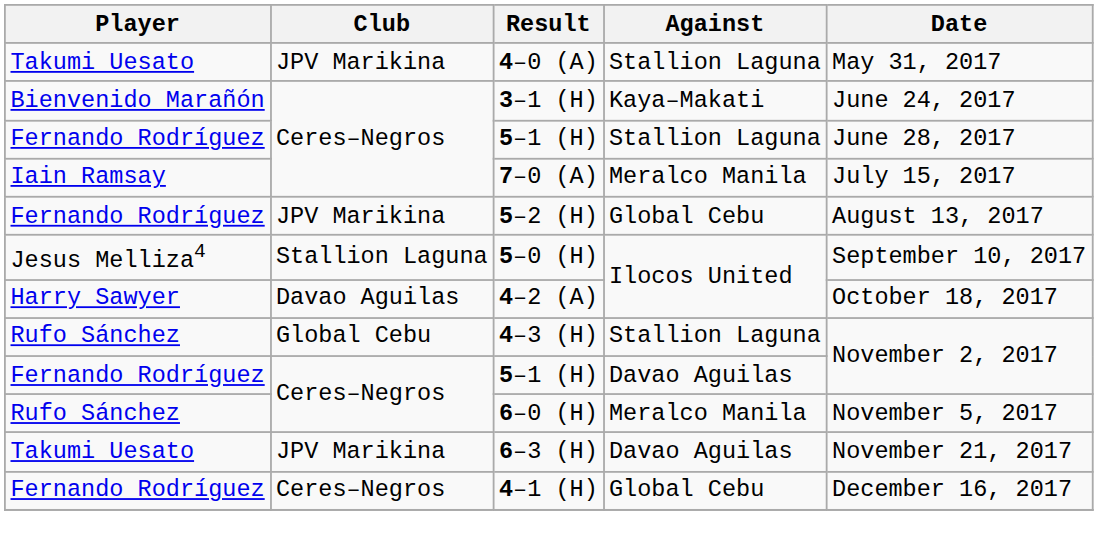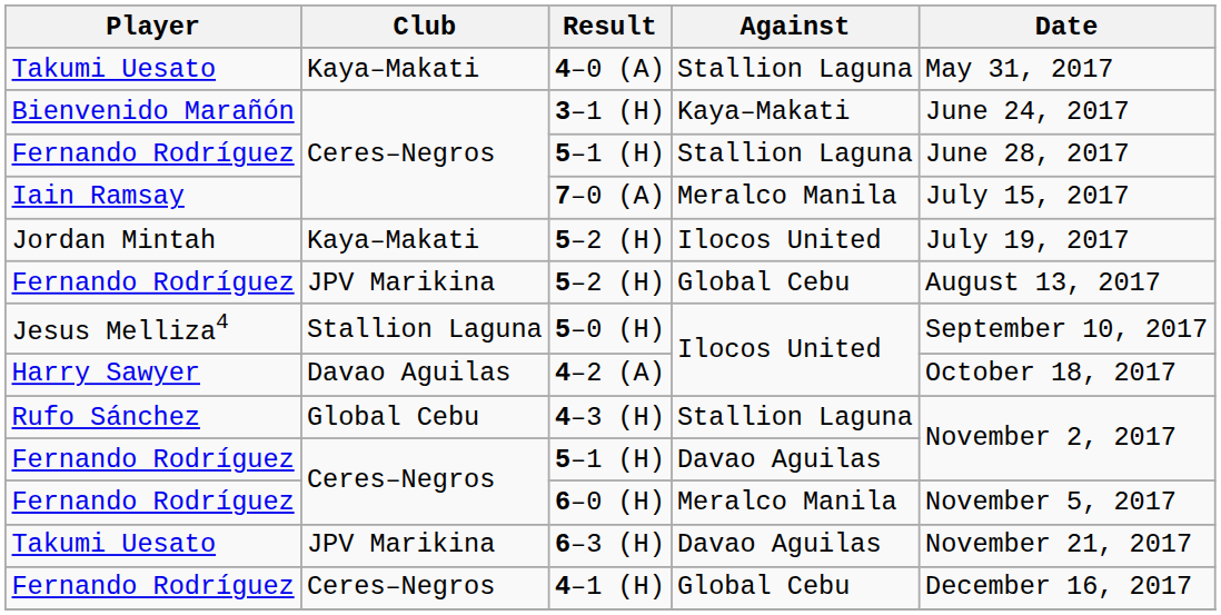 <table class="wikitable sortable">
 <tr>
 <th>Player</th>
 <th>Club</th>
 <th>Result</th>
 <th>Against</th>
 <th>Date</th>
 </tr>
 <tr>
 <td> <a href='#'>Takumi Uesato</a></td>
-<td>JPV Marikina</td>
+<td>Kaya–Makati</td>
 <td align="center"><strong>4</strong>–0 (A)</td>
 <td>Stallion Laguna</td>
 <td>May 31, 2017</td>
 </tr>
 <tr>
 <td> <a href='#'>Bienvenido Marañón</a></td>
 <td rowspan="3">Ceres–Negros</td>
 <td align="center"><strong>3</strong>–1 (H)</td>
 <td>Kaya–Makati</td>
 <td>June 24, 2017</td>
 </tr>
 <tr>
 <td> <a href='#'>Fernando Rodríguez</a></td>
 <td align="center"><strong>5</strong>–1 (H)</td>
 <td>Stallion Laguna</td>
 <td>June 28, 2017</td>
 </tr>
 <tr>
 <td> <a href='#'>Iain Ramsay</a></td>
 <td align="center"><strong>7</strong>–0 (A)</td>
 <td>Meralco Manila</td>
 <td>July 15, 2017</td>
+</tr>
+<tr>
+<td> Jordan Mintah</td>
+<td>Kaya–Makati</td>
+<td align="center"><strong>5</strong>–2 (H)</td>
+<td>Ilocos United</td>
+<td>July 19, 2017</td>
 </tr>
 <tr>
 <td> <a href='#'>Fernando Rodríguez</a></td>
 <td>JPV Marikina</td>
 <td align="center"><strong>5</strong>–2 (H)</td>
 <td>Global Cebu</td>
 <td>August 13, 2017</td>
 </tr>
 <tr>
 <td> Jesus Melliza<sup>4</sup></td>
 <td>Stallion Laguna</td>
 <td align="center"><strong>5</strong>–0 (H)</td>
 <td rowspan="2">Ilocos United</td>
 <td>September 10, 2017</td>
 </tr>
 <tr>
 <td> <a href='#'>Harry Sawyer</a></td>
 <td>Davao Aguilas</td>
 <td align="center"><strong>4</strong>–2 (A)</td>
 <td>October 18, 2017</td>
 </tr>
 <tr>
 <td> <a href='#'>Rufo Sánchez</a></td>
 <td>Global Cebu</td>
 <td align="center"><strong>4</strong>–3 (H)</td>
 <td>Stallion Laguna</td>
 <td rowspan="2">November 2, 2017</td>
 </tr>
 <tr>
 <td> <a href='#'>Fernando Rodríguez</a></td>
 <td rowspan="2">Ceres–Negros</td>
 <td align="center"><strong>5</strong>–1 (H)</td>
 <td>Davao Aguilas</td>
 </tr>
 <tr>
-<td> <a href='#'>Rufo Sánchez</a></td>
+<td> <a href='#'>Fernando Rodríguez</a></td>
 <td align="center"><strong>6</strong>–0 (H)</td>
 <td>Meralco Manila</td>
 <td>November 5, 2017</td>
 </tr>
 <tr>
 <td> <a href='#'>Takumi Uesato</a></td>
 <td>JPV Marikina</td>
 <td align="center"><strong>6</strong>–3 (H)</td>
 <td>Davao Aguilas</td>
 <td>November 21, 2017</td>
 </tr>
 <tr>
 <td> <a href='#'>Fernando Rodríguez</a></td>
 <td>Ceres–Negros</td>
 <td align="center"><strong>4</strong>–1 (H)</td>
 <td>Global Cebu</td>
 <td>December 16, 2017</td>
 </tr>
 <tr>
 </tr>
 </table>
